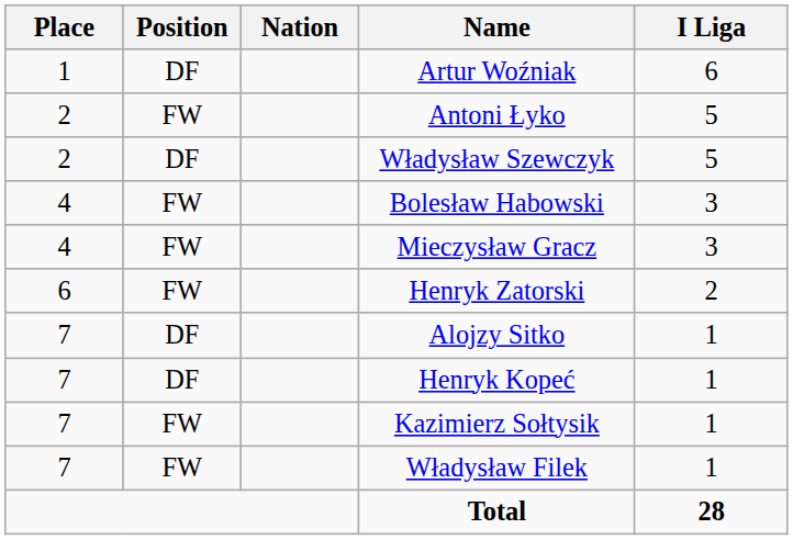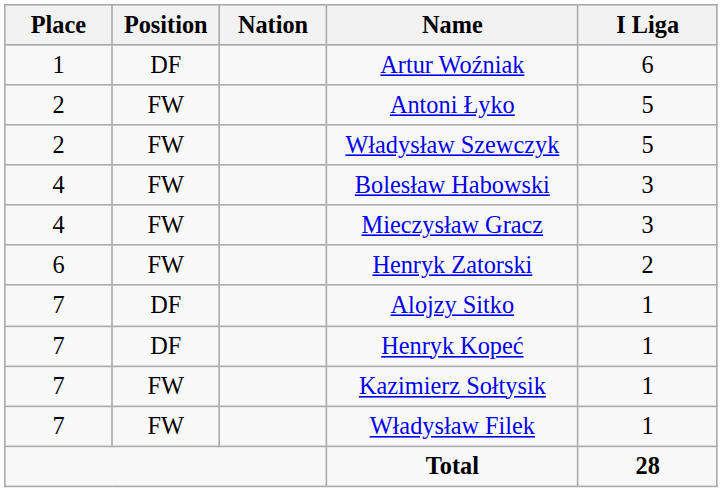 <table class="wikitable" style="font-size: 95%; text-align: center;">
 <tr>
 <th width=60>Place</th>
 <th width=60>Position</th>
 <th width=60>Nation</th>
 <th width=150>Name</th>
 <th width=80>I Liga</th>
 </tr>
 <tr>
 <td>1</td>
 <td>DF</td>
 <td></td>
 <td><a href='#'>Artur Woźniak</a></td>
 <td>6</td>
 </tr>
 <tr>
 <td>2</td>
 <td>FW</td>
 <td></td>
 <td><a href='#'>Antoni Łyko</a></td>
 <td>5</td>
 </tr>
 <tr>
 <td>2</td>
-<td>DF</td>
+<td>FW</td>
 <td></td>
 <td><a href='#'>Władysław Szewczyk</a></td>
 <td>5</td>
 </tr>
 <tr>
 <td>4</td>
 <td>FW</td>
 <td></td>
 <td><a href='#'>Bolesław Habowski</a></td>
 <td>3</td>
 </tr>
 <tr>
 <td>4</td>
 <td>FW</td>
 <td></td>
 <td><a href='#'>Mieczysław Gracz</a></td>
 <td>3</td>
 </tr>
 <tr>
 <td>6</td>
 <td>FW</td>
 <td></td>
 <td><a href='#'>Henryk Zatorski</a></td>
 <td>2</td>
 </tr>
 <tr>
 <td>7</td>
 <td>DF</td>
 <td></td>
 <td><a href='#'>Alojzy Sitko</a></td>
 <td>1</td>
 </tr>
 <tr>
 <td>7</td>
 <td>DF</td>
 <td></td>
 <td><a href='#'>Henryk Kopeć</a></td>
 <td>1</td>
 </tr>
 <tr>
 <td>7</td>
 <td>FW</td>
 <td></td>
 <td><a href='#'>Kazimierz Sołtysik</a></td>
 <td>1</td>
 </tr>
 <tr>
 <td>7</td>
 <td>FW</td>
 <td></td>
 <td><a href='#'>Władysław Filek</a></td>
 <td>1</td>
 </tr>
 <tr>
 <td colspan="3"></td>
 <td><strong>Total</strong></td>
 <td><strong>28</strong></td>
 </tr>
 </table>
